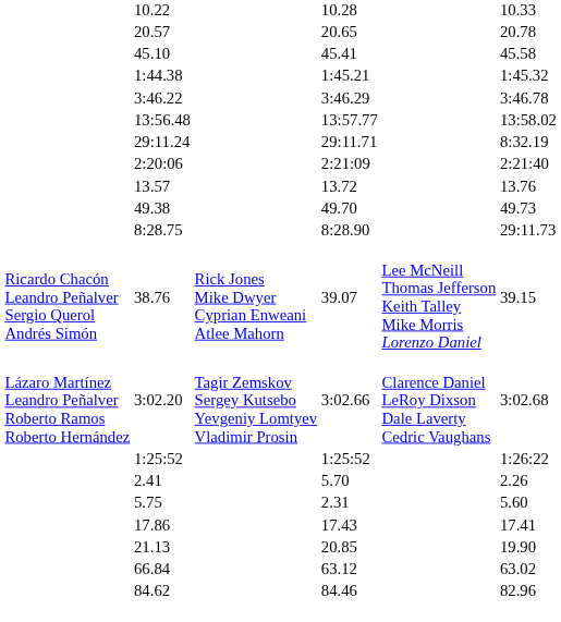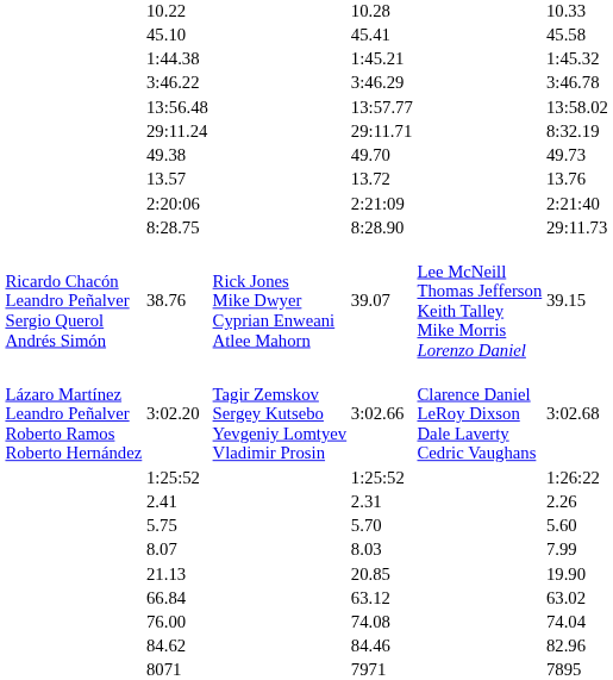 <table>
 <tr>
 <td></td>
 <td></td>
 <td>10.22</td>
 <td></td>
 <td>10.28</td>
 <td></td>
 <td>10.33</td>
-</tr>
-<tr>
-<td></td>
-<td></td>
-<td>20.57</td>
-<td></td>
-<td>20.65</td>
-<td></td>
-<td>20.78</td>
 </tr>
 <tr>
 <td></td>
 <td></td>
 <td>45.10</td>
 <td></td>
 <td>45.41</td>
 <td></td>
 <td>45.58</td>
 </tr>
 <tr>
 <td></td>
 <td></td>
 <td>1:44.38</td>
 <td></td>
 <td>1:45.21</td>
 <td></td>
 <td>1:45.32</td>
 </tr>
 <tr>
 <td></td>
 <td></td>
 <td>3:46.22</td>
 <td></td>
 <td>3:46.29</td>
 <td></td>
 <td>3:46.78</td>
 </tr>
 <tr>
 <td></td>
 <td></td>
 <td>13:56.48</td>
 <td></td>
 <td>13:57.77</td>
 <td></td>
 <td>13:58.02</td>
 </tr>
 <tr>
 <td></td>
 <td></td>
 <td>29:11.24</td>
 <td></td>
 <td>29:11.71</td>
 <td></td>
 <td>8:32.19</td>
 </tr>
 <tr>
 <td></td>
 <td></td>
-<td>2:20:06</td>
+<td>49.38</td>
 <td></td>
-<td>2:21:09</td>
+<td>49.70</td>
 <td></td>
-<td>2:21:40</td>
+<td>49.73</td>
 </tr>
 <tr>
 <td></td>
 <td></td>
 <td>13.57</td>
 <td></td>
 <td>13.72</td>
 <td></td>
 <td>13.76</td>
 </tr>
 <tr>
 <td></td>
 <td></td>
-<td>49.38</td>
+<td>2:20:06</td>
 <td></td>
-<td>49.70</td>
+<td>2:21:09</td>
 <td></td>
-<td>49.73</td>
+<td>2:21:40</td>
 </tr>
 <tr>
 <td></td>
 <td></td>
 <td>8:28.75</td>
 <td></td>
 <td>8:28.90</td>
 <td></td>
 <td>29:11.73</td>
 </tr>
 <tr>
 <td></td>
 <td><br><a href='#'>Ricardo Chacón</a><br><a href='#'>Leandro Peñalver</a><br><a href='#'>Sergio Querol</a><br><a href='#'>Andrés Simón</a></td>
 <td>38.76</td>
 <td><br><a href='#'>Rick Jones</a><br><a href='#'>Mike Dwyer</a><br><a href='#'>Cyprian Enweani</a><br><a href='#'>Atlee Mahorn</a></td>
 <td>39.07</td>
 <td><br><a href='#'>Lee McNeill</a><br><a href='#'>Thomas Jefferson</a><br><a href='#'>Keith Talley</a><br><a href='#'>Mike Morris</a><br><em><a href='#'>Lorenzo Daniel</a></em></td>
 <td>39.15</td>
 </tr>
 <tr>
 <td></td>
 <td><br><a href='#'>Lázaro Martínez</a><br><a href='#'>Leandro Peñalver</a><br><a href='#'>Roberto Ramos</a><br><a href='#'>Roberto Hernández</a></td>
 <td>3:02.20</td>
 <td><br><a href='#'>Tagir Zemskov</a><br><a href='#'>Sergey Kutsebo</a><br><a href='#'>Yevgeniy Lomtyev</a><br><a href='#'>Vladimir Prosin</a></td>
 <td>3:02.66</td>
 <td><br><a href='#'>Clarence Daniel</a><br><a href='#'>LeRoy Dixson</a><br><a href='#'>Dale Laverty</a><br><a href='#'>Cedric Vaughans</a></td>
 <td>3:02.68</td>
 </tr>
 <tr>
 <td></td>
 <td></td>
 <td>1:25:52</td>
 <td></td>
 <td>1:25:52</td>
 <td></td>
 <td>1:26:22</td>
 </tr>
 <tr>
 <td></td>
 <td></td>
 <td>2.41</td>
 <td></td>
-<td>5.70</td>
+<td>2.31</td>
 <td></td>
 <td>2.26</td>
 </tr>
 <tr>
 <td></td>
 <td></td>
 <td>5.75</td>
 <td></td>
-<td>2.31</td>
+<td>5.70</td>
 <td></td>
 <td>5.60</td>
 </tr>
 <tr>
 <td></td>
 <td></td>
-<td>17.86</td>
+<td>8.07</td>
 <td></td>
-<td>17.43</td>
+<td>8.03</td>
 <td></td>
-<td>17.41</td>
+<td>7.99</td>
 </tr>
 <tr>
 <td></td>
 <td></td>
 <td>21.13</td>
 <td></td>
 <td>20.85</td>
 <td></td>
 <td>19.90</td>
 </tr>
 <tr>
 <td></td>
 <td></td>
 <td>66.84</td>
 <td></td>
 <td>63.12</td>
 <td></td>
 <td>63.02</td>
 </tr>
 <tr>
 <td></td>
 <td></td>
+<td>76.00</td>
+<td></td>
+<td>74.08</td>
+<td></td>
+<td>74.04</td>
+</tr>
+<tr>
+<td></td>
+<td></td>
 <td>84.62</td>
 <td></td>
 <td>84.46</td>
 <td></td>
 <td>82.96</td>
 </tr>
+<tr>
+<td></td>
+<td></td>
+<td>8071</td>
+<td></td>
+<td>7971</td>
+<td></td>
+<td>7895</td>
+</tr>
 </table>
